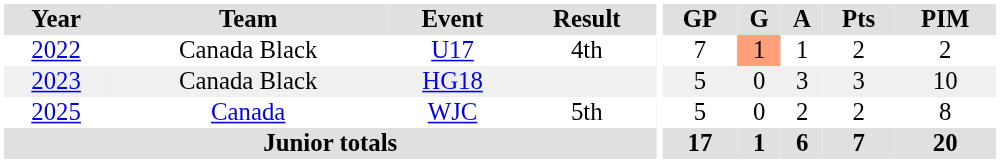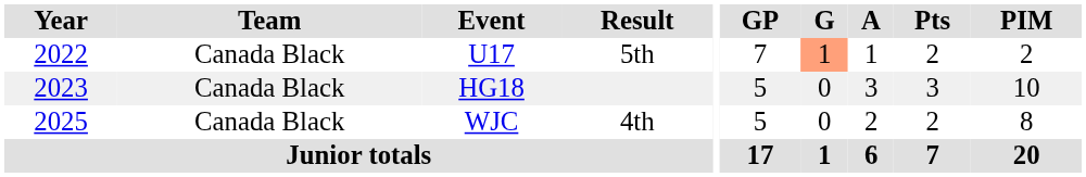 <table border="0" cellpadding="1" cellspacing="0" ID="Table3" style="text-align:center; width:40em;">
 <tr bgcolor="#e0e0e0">
 <th>Year</th>
 <th>Team</th>
 <th>Event</th>
 <th>Result</th>
 <th rowspan="101" bgcolor="#ffffff"></th>
 <th>GP</th>
 <th>G</th>
 <th>A</th>
 <th>Pts</th>
 <th>PIM</th>
 </tr>
 <tr>
 <td><a href='#'>2022</a></td>
 <td>Canada Black</td>
 <td><a href='#'>U17</a></td>
-<td>4th</td>
+<td>5th</td>
 <td>7</td>
 <td style="background: lightsalmon;">1</td>
 <td>1</td>
 <td>2</td>
 <td>2</td>
 </tr>
 <tr bgcolor="f0f0f0">
 <td><a href='#'>2023</a></td>
 <td>Canada Black</td>
 <td><a href='#'>HG18</a></td>
 <td></td>
 <td>5</td>
 <td>0</td>
 <td>3</td>
 <td>3</td>
 <td>10</td>
 </tr>
 <tr>
 <td><a href='#'>2025</a></td>
-<td><a href='#'>Canada</a></td>
+<td>Canada Black</td>
 <td><a href='#'>WJC</a></td>
-<td>5th</td>
+<td>4th</td>
 <td>5</td>
 <td>0</td>
 <td>2</td>
 <td>2</td>
 <td>8</td>
 </tr>
 <tr bgcolor="#e0e0e0">
 <th colspan="4">Junior totals</th>
 <th>17</th>
 <th>1</th>
 <th>6</th>
 <th>7</th>
 <th>20</th>
 </tr>
 </table>
